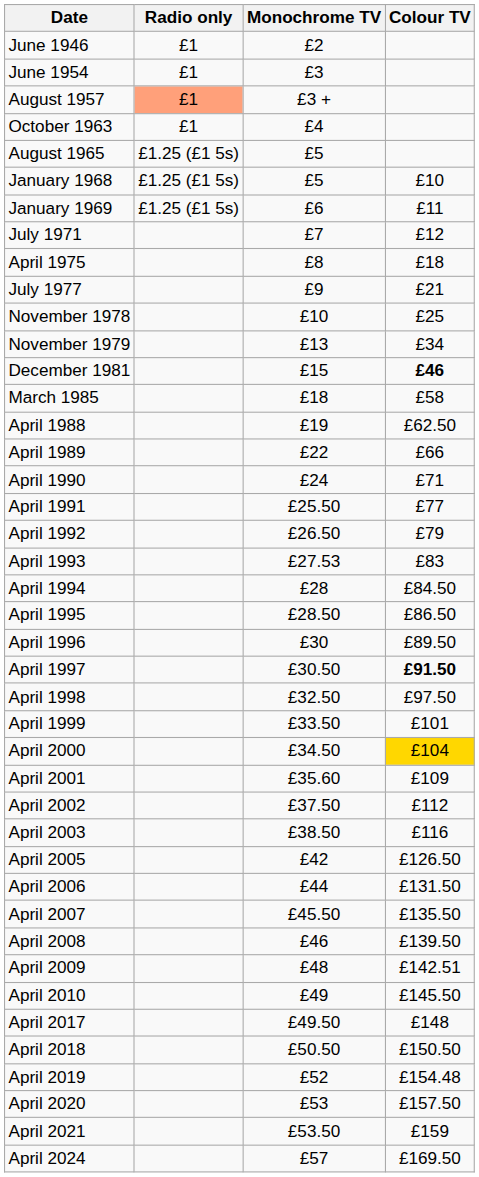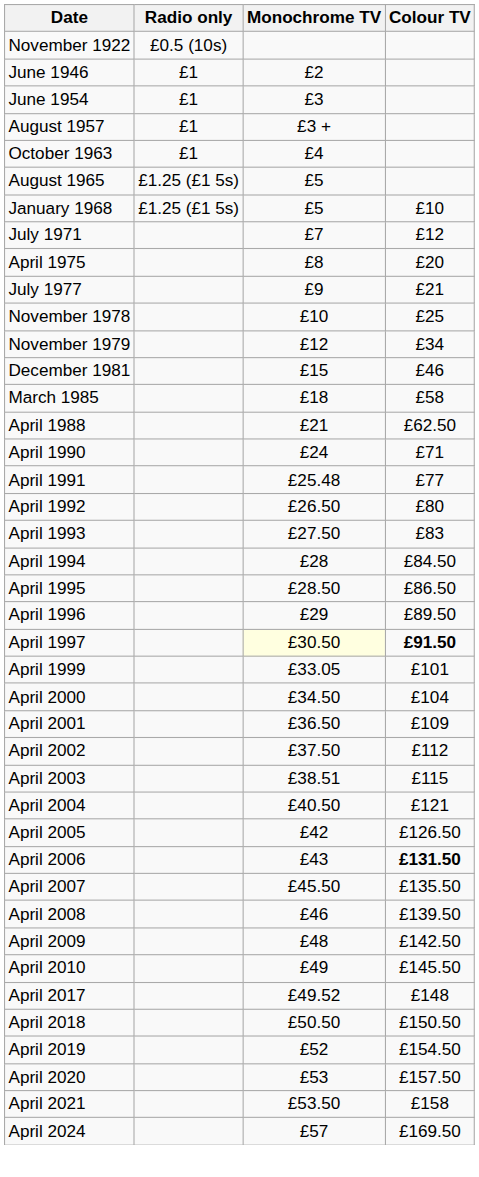 <table class="wikitable sortable">
 <tr>
 <th>Date</th>
 <th>Radio only</th>
 <th>Monochrome TV</th>
 <th>Colour TV</th>
+</tr>
+<tr>
+<td>November 1922</td>
+<td align=center>£0.5 (10s) </td>
+<td></td>
+<td></td>
 </tr>
 <tr>
 <td>June 1946</td>
 <td align=center>£1 </td>
 <td align=center>£2 </td>
 <td></td>
 </tr>
 <tr>
 <td>June 1954</td>
 <td align=center>£1 </td>
 <td align=center>£3 </td>
 <td></td>
 </tr>
 <tr>
 <td>August 1957</td>
-<td align=center style="background: lightsalmon;">£1 </td>
+<td align=center>£1 </td>
 <td align=center>£3 +  </td>
 <td></td>
 </tr>
 <tr>
 <td>October 1963</td>
 <td align=center>£1 </td>
 <td align=center>£4 </td>
 <td></td>
 </tr>
 <tr>
 <td>August 1965</td>
 <td align=center>£1.25 (£1 5s) </td>
 <td align=center>£5 </td>
 <td></td>
 </tr>
 <tr>
 <td>January 1968</td>
 <td align=center>£1.25 (£1 5s) </td>
 <td align=center>£5 </td>
 <td align=center>£10 </td>
 </tr>
 <tr>
-<td>January 1969</td>
-<td align=center>£1.25 (£1 5s) </td>
-<td align=center>£6 </td>
-<td align=center>£11 </td>
-</tr>
-<tr>
 <td>July 1971</td>
 <td></td>
 <td align=center>£7 </td>
 <td align=center>£12 </td>
 </tr>
 <tr>
 <td>April 1975</td>
 <td></td>
 <td align=center>£8 </td>
-<td align=center>£18 </td>
+<td align=center>£20 </td>
 </tr>
 <tr>
 <td>July 1977</td>
 <td></td>
 <td align=center>£9 </td>
 <td align=center>£21 </td>
 </tr>
 <tr>
 <td>November 1978</td>
 <td></td>
 <td align=center>£10 </td>
 <td align=center>£25 </td>
 </tr>
 <tr>
 <td>November 1979</td>
 <td></td>
-<td align=center>£13 </td>
+<td align=center>£12 </td>
 <td align=center>£34 </td>
 </tr>
 <tr>
 <td>December 1981</td>
 <td></td>
 <td align=center>£15 </td>
-<td align=center><strong>£46 </strong></td>
+<td align=center>£46 </td>
 </tr>
 <tr>
 <td>March 1985</td>
 <td></td>
 <td align=center>£18 </td>
 <td align=center>£58 </td>
 </tr>
 <tr>
 <td>April 1988</td>
 <td></td>
-<td align=center>£19 </td>
+<td align=center>£21 </td>
 <td align=center>£62.50 </td>
-</tr>
-<tr>
-<td>April 1989</td>
-<td></td>
-<td align=center>£22 </td>
-<td align=center>£66 </td>
 </tr>
 <tr>
 <td>April 1990</td>
 <td></td>
 <td align=center>£24 </td>
 <td align=center>£71 </td>
 </tr>
 <tr>
 <td>April 1991</td>
 <td></td>
-<td align=center>£25.50 </td>
+<td align=center>£25.48 </td>
 <td align=center>£77 </td>
 </tr>
 <tr>
 <td>April 1992</td>
 <td></td>
 <td align=center>£26.50 </td>
-<td align=center>£79 </td>
+<td align=center>£80 </td>
 </tr>
 <tr>
 <td>April 1993</td>
 <td></td>
-<td align=center>£27.53 </td>
+<td align=center>£27.50 </td>
 <td align=center>£83 </td>
 </tr>
 <tr>
 <td>April 1994</td>
 <td></td>
 <td align=center>£28 </td>
 <td align=center>£84.50 </td>
 </tr>
 <tr>
 <td>April 1995</td>
 <td></td>
 <td align=center>£28.50 </td>
 <td align=center>£86.50 </td>
 </tr>
 <tr>
 <td>April 1996</td>
 <td></td>
-<td align=center>£30 </td>
+<td align=center>£29 </td>
 <td align=center>£89.50 </td>
 </tr>
 <tr>
 <td>April 1997</td>
 <td></td>
-<td align=center>£30.50 </td>
+<td align=center style="background: lightyellow;">£30.50 </td>
 <td align=center><strong>£91.50 </strong></td>
-</tr>
-<tr>
-<td>April 1998</td>
-<td></td>
-<td align=center>£32.50 </td>
-<td align=center>£97.50 </td>
 </tr>
 <tr>
 <td>April 1999</td>
 <td></td>
-<td align=center>£33.50 </td>
+<td align=center>£33.05 </td>
 <td align=center>£101 </td>
 </tr>
 <tr>
 <td>April 2000</td>
 <td></td>
 <td align=center>£34.50 </td>
-<td align=center style="background: gold;">£104 </td>
+<td align=center>£104 </td>
 </tr>
 <tr>
 <td>April 2001</td>
 <td></td>
-<td align=center>£35.60 </td>
+<td align=center>£36.50 </td>
 <td align=center>£109 </td>
 </tr>
 <tr>
 <td>April 2002</td>
 <td></td>
 <td align=center>£37.50 </td>
 <td align=center>£112 </td>
 </tr>
 <tr>
 <td>April 2003</td>
 <td></td>
-<td align=center>£38.50 </td>
-<td align=center>£116 </td>
+<td align=center>£38.51 </td>
+<td align=center>£115 </td>
+</tr>
+<tr>
+<td>April 2004</td>
+<td></td>
+<td align=center>£40.50 </td>
+<td align=center>£121 </td>
 </tr>
 <tr>
 <td>April 2005</td>
 <td></td>
 <td align=center>£42 </td>
 <td align=center>£126.50 </td>
 </tr>
 <tr>
 <td>April 2006</td>
 <td></td>
-<td align=center>£44 </td>
-<td align=center>£131.50 </td>
+<td align=center>£43 </td>
+<td align=center><strong>£131.50 </strong></td>
 </tr>
 <tr>
 <td>April 2007</td>
 <td></td>
 <td align=center>£45.50 </td>
 <td align=center>£135.50 </td>
 </tr>
 <tr>
 <td>April 2008</td>
 <td></td>
 <td align=center>£46 </td>
 <td align=center>£139.50 </td>
 </tr>
 <tr>
 <td>April 2009</td>
 <td></td>
 <td align=center>£48 </td>
-<td align=center>£142.51 </td>
+<td align=center>£142.50 </td>
 </tr>
 <tr>
 <td>April 2010</td>
 <td></td>
 <td align=center>£49 </td>
 <td align=center>£145.50 </td>
 </tr>
 <tr>
 <td>April 2017</td>
 <td></td>
-<td align=center>£49.50 </td>
+<td align=center>£49.52 </td>
 <td align=center>£148 </td>
 </tr>
 <tr>
 <td>April 2018</td>
 <td></td>
 <td align=center>£50.50 </td>
 <td align=center>£150.50 </td>
 </tr>
 <tr>
 <td>April 2019</td>
 <td></td>
 <td align=center>£52 </td>
-<td align=center>£154.48 </td>
+<td align=center>£154.50 </td>
 </tr>
 <tr>
 <td>April 2020</td>
 <td></td>
 <td align=center>£53 </td>
 <td align=center>£157.50 </td>
 </tr>
 <tr>
 <td>April 2021</td>
 <td></td>
 <td align=center>£53.50</td>
-<td align=center>£159</td>
+<td align=center>£158</td>
 </tr>
 <tr>
 <td>April 2024</td>
 <td></td>
 <td align=center>£57</td>
 <td align=center>£169.50</td>
 </tr>
 </table>
